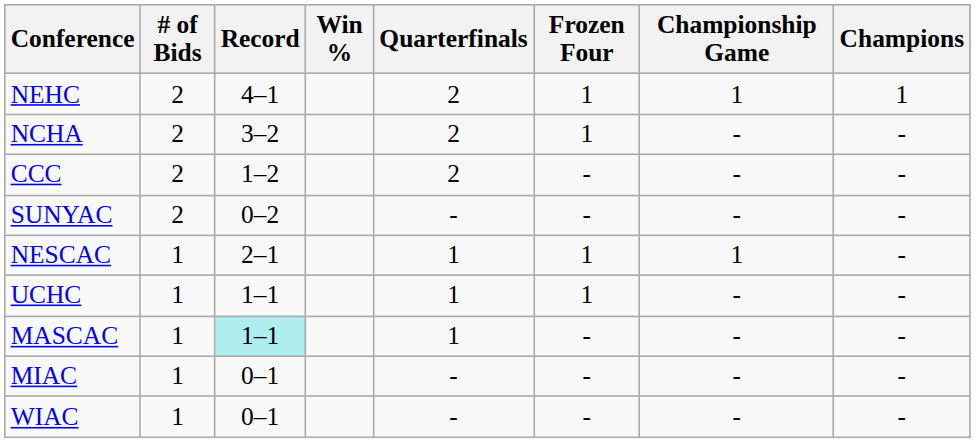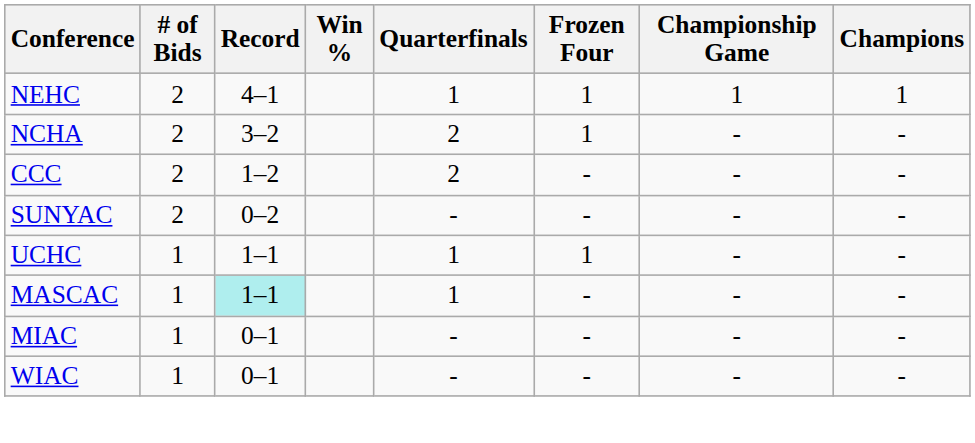 <table class="wikitable sortable">
 <tr>
 <th>Conference</th>
 <th># of Bids</th>
 <th>Record</th>
 <th>Win %</th>
 <th>Quarterfinals</th>
 <th>Frozen Four</th>
 <th>Championship Game</th>
 <th>Champions</th>
 </tr>
 <tr align="center">
 <td align="left"><a href='#'>NEHC</a></td>
 <td>2</td>
 <td>4–1</td>
 <td></td>
-<td>2</td>
+<td>1</td>
 <td>1</td>
 <td>1</td>
 <td>1</td>
 </tr>
 <tr align="center">
 <td align="left"><a href='#'>NCHA</a></td>
 <td>2</td>
 <td>3–2</td>
 <td></td>
 <td>2</td>
 <td>1</td>
 <td>-</td>
 <td>-</td>
 </tr>
 <tr align="center">
 <td align="left"><a href='#'>CCC</a></td>
 <td>2</td>
 <td>1–2</td>
 <td></td>
 <td>2</td>
 <td>-</td>
 <td>-</td>
 <td>-</td>
 </tr>
 <tr align="center">
 <td align="left"><a href='#'>SUNYAC</a></td>
 <td>2</td>
 <td>0–2</td>
 <td></td>
 <td>-</td>
 <td>-</td>
 <td>-</td>
-<td>-</td>
-</tr>
-<tr align="center">
-<td align="left"><a href='#'>NESCAC</a></td>
-<td>1</td>
-<td>2–1</td>
-<td></td>
-<td>1</td>
-<td>1</td>
-<td>1</td>
 <td>-</td>
 </tr>
 <tr align="center">
 <td align="left"><a href='#'>UCHC</a></td>
 <td>1</td>
 <td>1–1</td>
 <td></td>
 <td>1</td>
 <td>1</td>
 <td>-</td>
 <td>-</td>
 </tr>
 <tr align="center">
 <td align="left"><a href='#'>MASCAC</a></td>
 <td>1</td>
 <td style="background: paleturquoise;">1–1</td>
 <td></td>
 <td>1</td>
 <td>-</td>
 <td>-</td>
 <td>-</td>
 </tr>
 <tr align="center">
 <td align="left"><a href='#'>MIAC</a></td>
 <td>1</td>
 <td>0–1</td>
 <td></td>
 <td>-</td>
 <td>-</td>
 <td>-</td>
 <td>-</td>
 </tr>
 <tr align="center">
 <td align="left"><a href='#'>WIAC</a></td>
 <td>1</td>
 <td>0–1</td>
 <td></td>
 <td>-</td>
 <td>-</td>
 <td>-</td>
 <td>-</td>
 </tr>
 </table>
